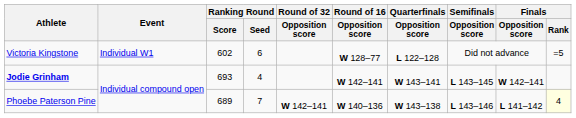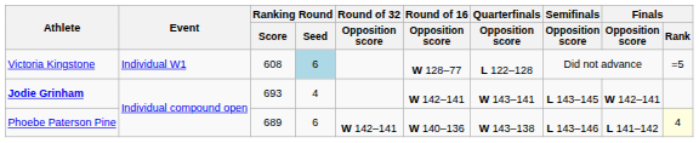 <table class="wikitable" style="text-align: center; font-size:90%">
 <tr>
 <th rowspan="2">Athlete</th>
 <th rowspan="2">Event</th>
 <th colspan="2">Ranking Round</th>
 <th>Round of 32</th>
 <th>Round of 16</th>
 <th>Quarterfinals</th>
 <th>Semifinals</th>
 <th colspan="2">Finals</th>
 </tr>
 <tr style="font-size:95%">
 <th>Score</th>
 <th>Seed</th>
 <th>Opposition<br>score</th>
 <th>Opposition<br>score</th>
 <th>Opposition<br>score</th>
 <th>Opposition<br>score</th>
 <th>Opposition<br>score</th>
 <th>Rank</th>
 </tr>
 <tr>
 <td style="text-align:left"><a href='#'>Victoria Kingstone</a></td>
 <td style="text-align:left"><a href='#'>Individual W1</a></td>
-<td>602</td>
-<td>6</td>
+<td>608</td>
+<td style="background: lightblue;">6</td>
 <td></td>
 <td><br> <strong>W</strong> 128–77</td>
 <td><br><strong>L</strong> 122–128</td>
 <td colspan=2>Did not advance</td>
 <td>=5</td>
 </tr>
 <tr>
 <td style="text-align:left"><strong><a href='#'>Jodie Grinham</a></strong></td>
 <td style="text-align:left" rowspan=2><a href='#'>Individual compound open</a></td>
 <td>693</td>
 <td>4</td>
 <td></td>
 <td><br><strong>W</strong> 142–141</td>
 <td><br><strong>W</strong> 143–141</td>
 <td><br><strong>L</strong> 143–145</td>
 <td><br><strong>W</strong> 142–141</td>
 <td></td>
 </tr>
 <tr>
 <td style="text-align:left"><a href='#'>Phoebe Paterson Pine</a></td>
 <td>689</td>
-<td>7</td>
+<td>6</td>
 <td><br><strong>W</strong> 142–141</td>
 <td><br><strong>W</strong> 140–136</td>
 <td><br><strong>W</strong> 143–138</td>
 <td><br><strong>L</strong> 143–146</td>
 <td><br><strong>L</strong> 141–142</td>
 <td style="background: lightyellow;">4</td>
 </tr>
 </table>
